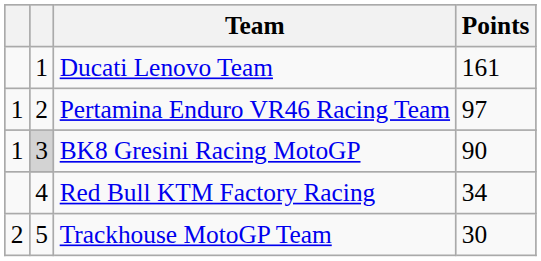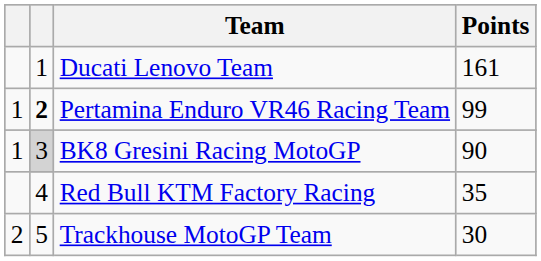 <table class="wikitable" style="font-size: 95%;">
 <tr>
 <th></th>
 <th></th>
 <th>Team</th>
 <th>Points</th>
 </tr>
 <tr>
 <td></td>
 <td align=center>1</td>
 <td> <a href='#'>Ducati Lenovo Team</a></td>
 <td align=left>161</td>
 </tr>
 <tr>
 <td> 1</td>
-<td align=center>2</td>
+<td align=center><strong>2</strong></td>
 <td> <a href='#'>Pertamina Enduro VR46 Racing Team</a></td>
-<td align=left>97</td>
+<td align=left>99</td>
 </tr>
 <tr>
 <td> 1</td>
 <td align=center style="background: lightgrey;">3</td>
 <td> <a href='#'>BK8 Gresini Racing MotoGP</a></td>
 <td align=left>90</td>
 </tr>
 <tr>
 <td></td>
 <td align=center>4</td>
 <td> <a href='#'>Red Bull KTM Factory Racing</a></td>
-<td align=left>34</td>
+<td align=left>35</td>
 </tr>
 <tr>
 <td> 2</td>
 <td align=center>5</td>
 <td> <a href='#'>Trackhouse MotoGP Team</a></td>
 <td align=left>30</td>
 </tr>
 </table>
